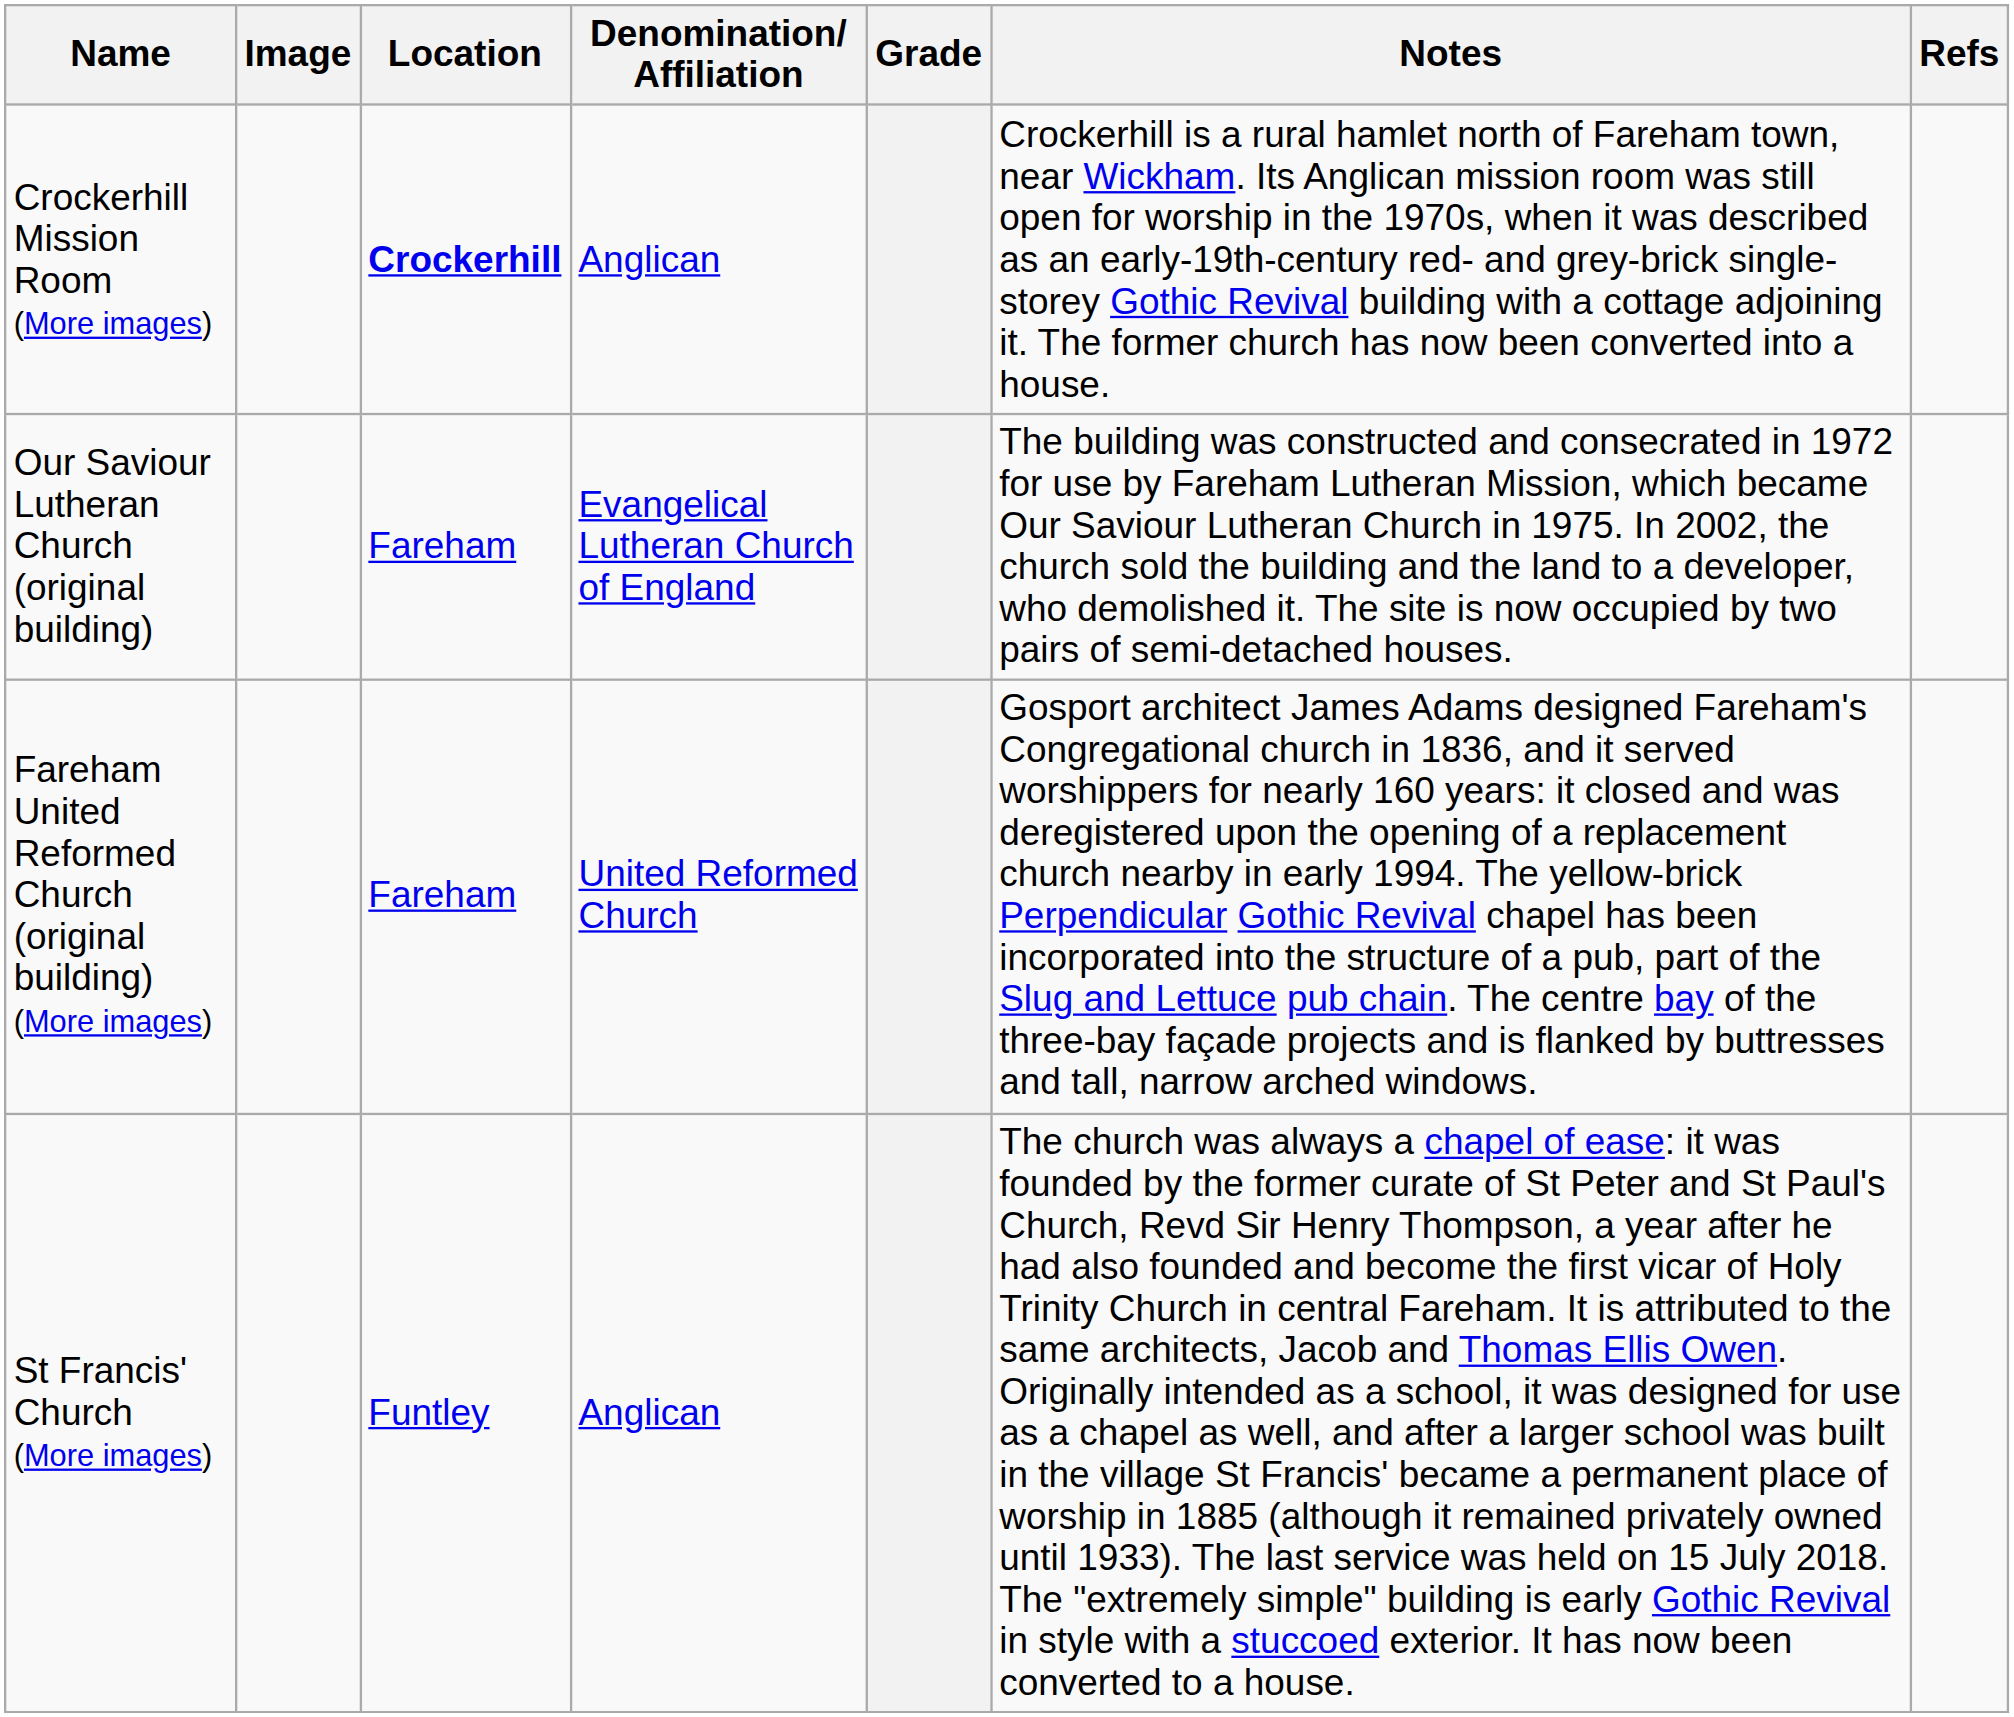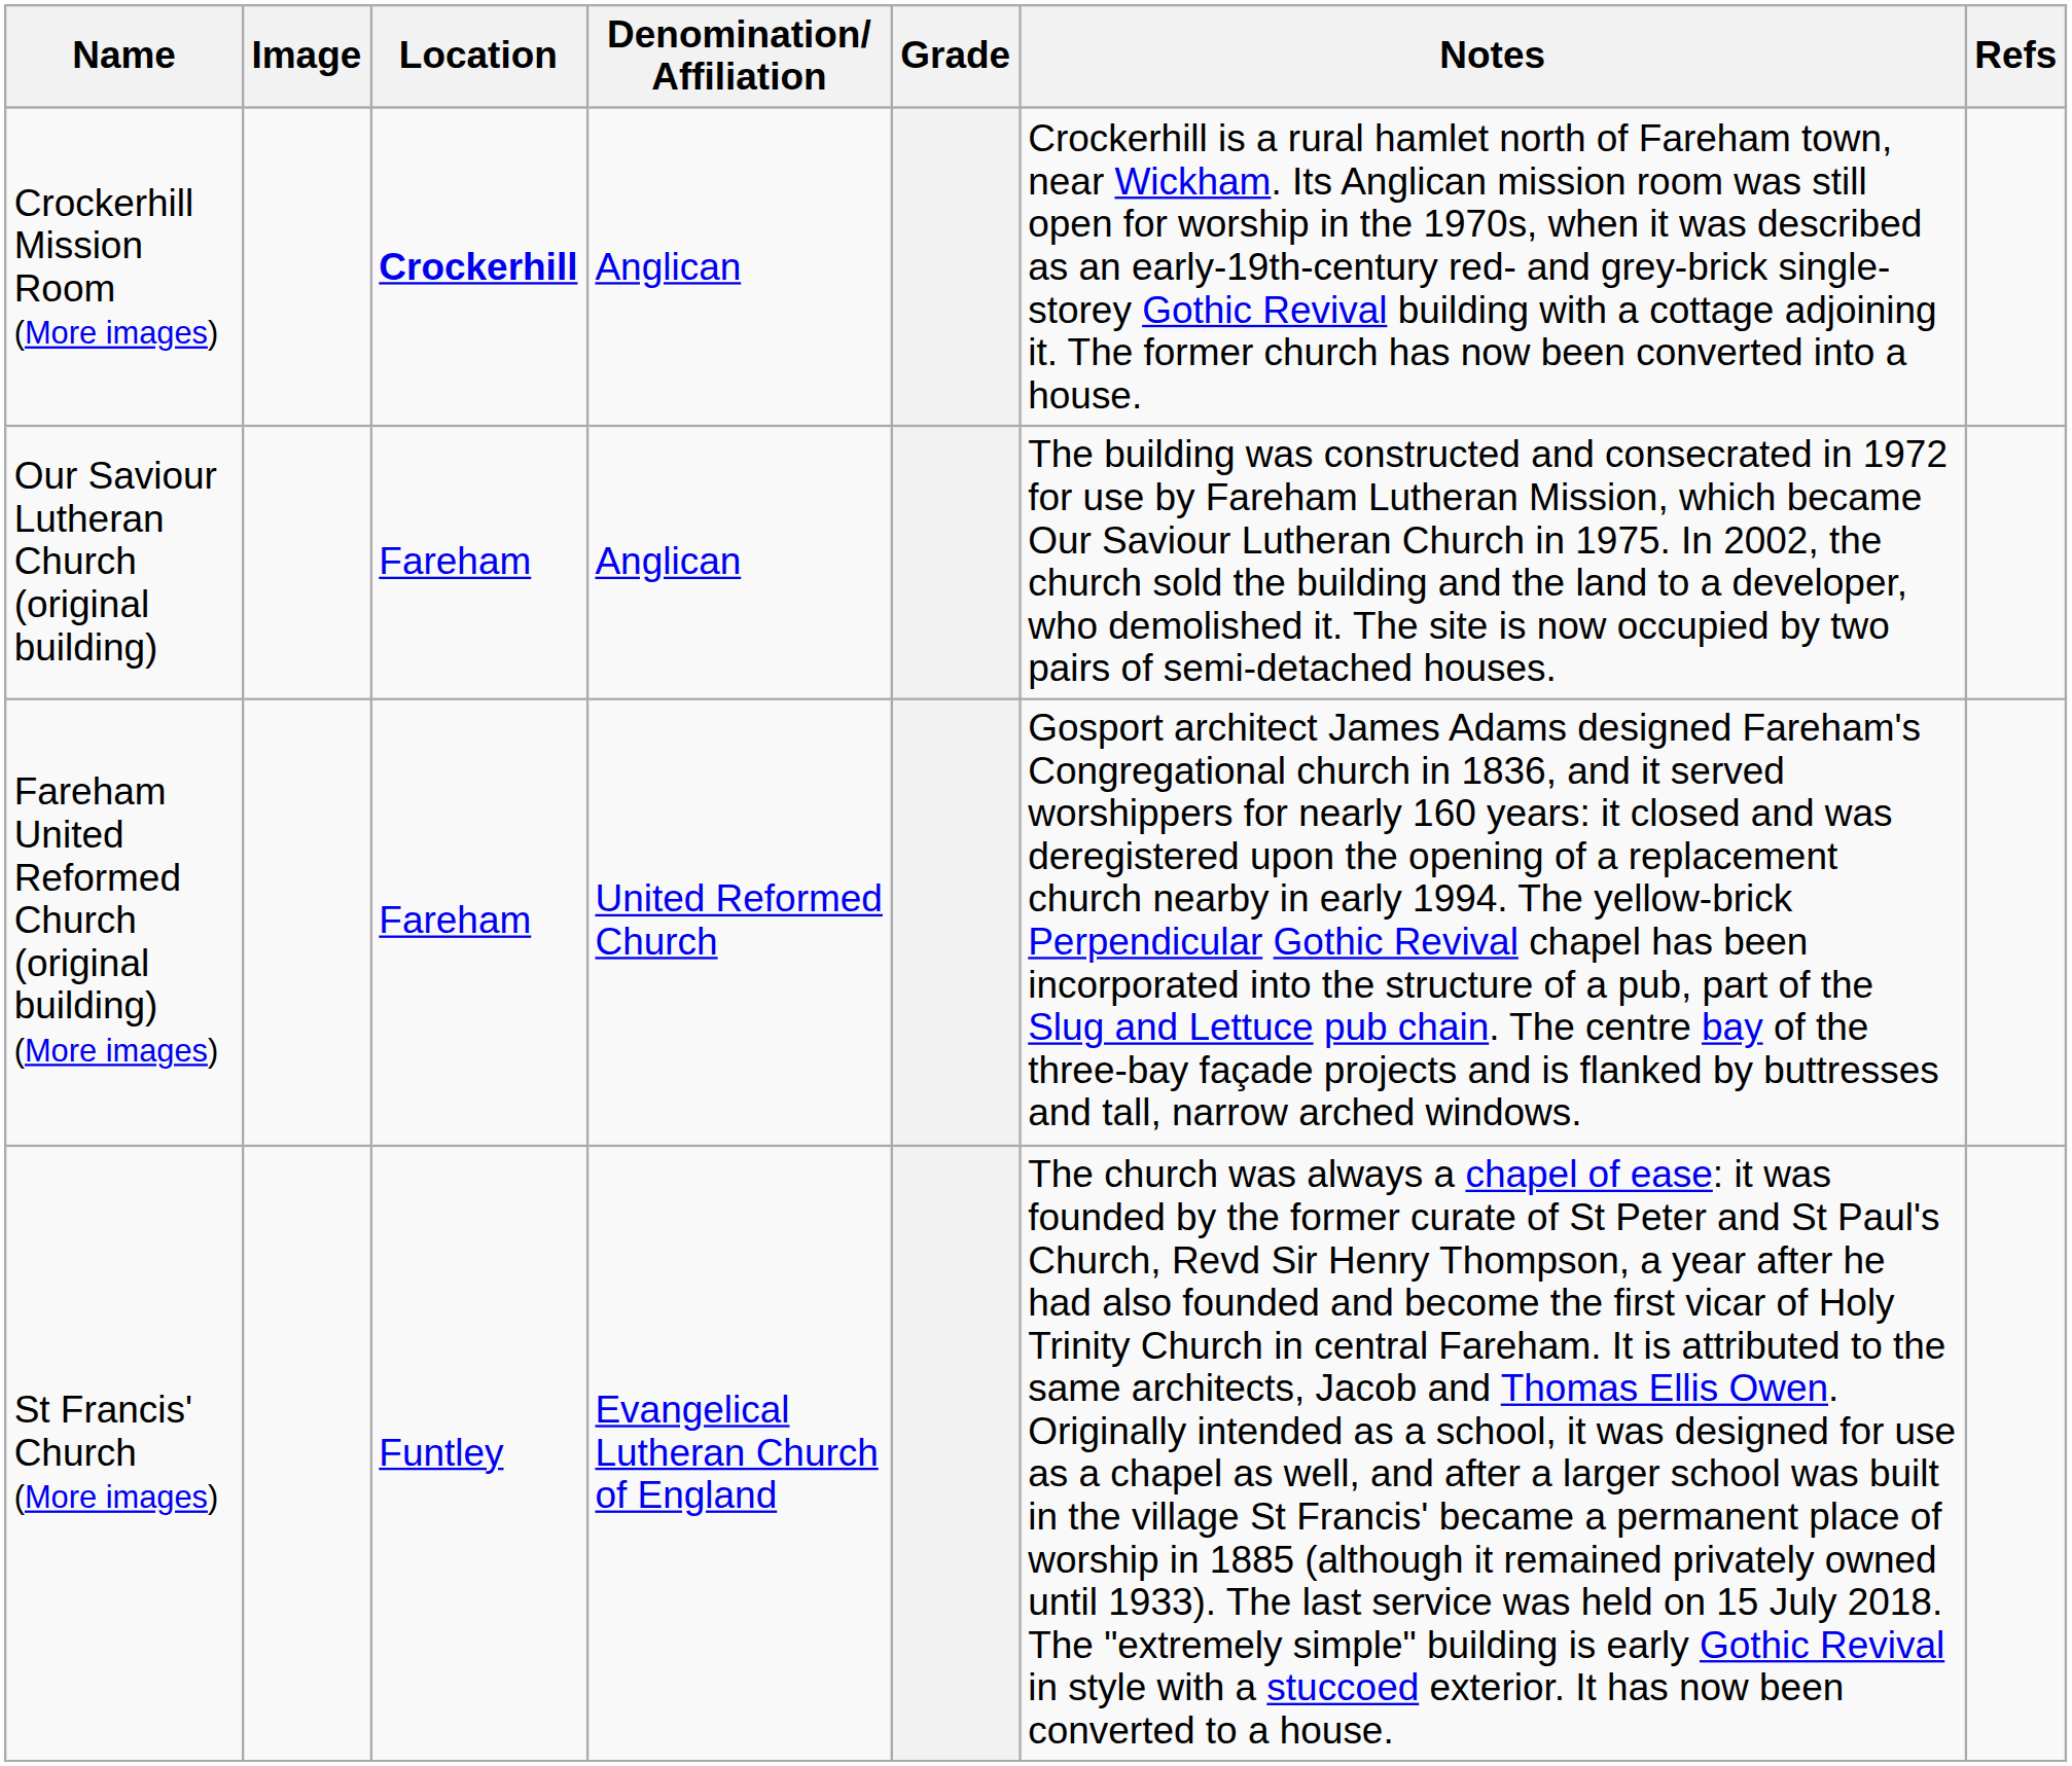 <table class="wikitable sortable">
 <tr>
 <th align="center">Name</th>
 <th align="center" class="unsortable">Image</th>
 <th align="center">Location</th>
 <th align="center">Denomination/<br>Affiliation</th>
 <th align="center">Grade</th>
 <th align="center" class="unsortable">Notes</th>
 <th align="center" class="unsortable">Refs</th>
 </tr>
 <tr>
 <td>Crockerhill Mission Room<br><small>(<a href='#'>More images</a>)</small></td>
 <td></td>
 <td><strong><a href='#'>Crockerhill</a><br></strong></td>
 <td><a href='#'>Anglican</a></td>
 <th></th>
 <td>Crockerhill is a rural hamlet north of Fareham town, near <a href='#'>Wickham</a>.  Its Anglican mission room was still open for worship in the 1970s, when it was described as an early-19th-century red- and grey-brick single-storey <a href='#'>Gothic Revival</a> building with a cottage adjoining it.  The former church has now been converted into a house.</td>
 <td></td>
 </tr>
 <tr>
 <td>Our Saviour Lutheran Church (original building)</td>
 <td><br></td>
 <td><a href='#'>Fareham</a><br></td>
-<td><a href='#'>Evangelical Lutheran Church of England</a></td>
+<td><a href='#'>Anglican</a></td>
 <th align="center"></th>
 <td>The building was constructed and consecrated in 1972 for use by Fareham Lutheran Mission, which became Our Saviour Lutheran Church in 1975. In 2002, the church sold the building and the land to a developer, who demolished it. The site is now occupied by two pairs of semi-detached houses.</td>
 <td></td>
 </tr>
 <tr>
 <td>Fareham United Reformed Church (original building)<br><small>(<a href='#'>More images</a>)</small></td>
 <td></td>
 <td><a href='#'>Fareham</a><br></td>
 <td><a href='#'>United Reformed Church</a></td>
 <th></th>
 <td>Gosport architect James Adams designed Fareham's Congregational church in 1836, and it served worshippers for nearly 160 years: it closed and was deregistered upon the opening of a replacement church nearby in early 1994.  The yellow-brick <a href='#'>Perpendicular</a> <a href='#'>Gothic Revival</a> chapel has been incorporated into the structure of a pub, part of the <a href='#'>Slug and Lettuce</a> <a href='#'>pub chain</a>.  The centre <a href='#'>bay</a> of the three-bay façade projects and is flanked by buttresses and tall, narrow arched windows.</td>
 <td><br><br></td>
 </tr>
 <tr>
 <td>St Francis' Church<br><small>(<a href='#'>More images</a>)</small></td>
 <td></td>
 <td><a href='#'>Funtley</a><br></td>
-<td><a href='#'>Anglican</a></td>
+<td><a href='#'>Evangelical Lutheran Church of England</a></td>
 <th></th>
 <td>The church was always a <a href='#'>chapel of ease</a>: it was founded by the former curate of St Peter and St Paul's Church, Revd Sir Henry Thompson, a year after he had also founded and become the first vicar of Holy Trinity Church in central Fareham.  It is attributed to the same architects, Jacob and <a href='#'>Thomas Ellis Owen</a>.  Originally intended as a school, it was designed for use as a chapel as well, and after a larger school was built in the village St Francis' became a permanent place of worship in 1885 (although it remained privately owned until 1933).  The last service was held on 15 July 2018.  The "extremely simple" building is early <a href='#'>Gothic Revival</a> in style with a <a href='#'>stuccoed</a> exterior. It has now been converted to a house.</td>
 <td><br><br></td>
 </tr>
 <tr>
 </tr>
 </table>
